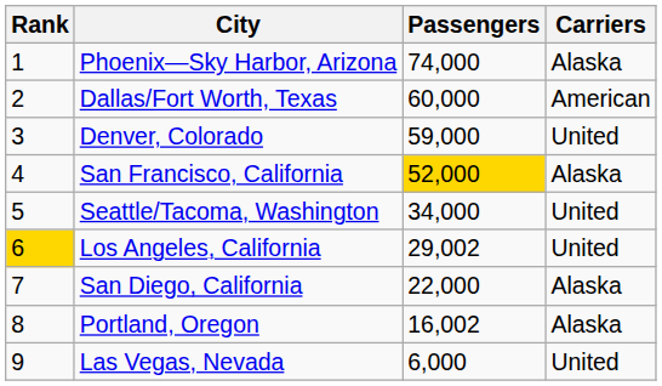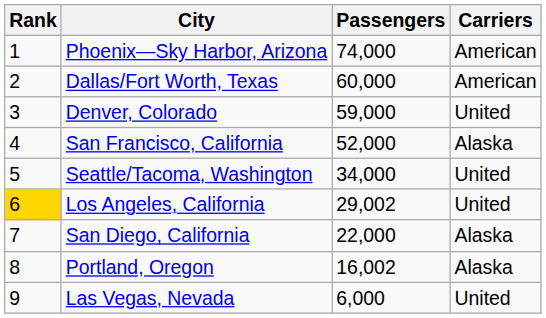 <table class="wikitable sortable" style="font-size: 95%">
 <tr>
 <th>Rank</th>
 <th>City</th>
 <th>Passengers</th>
 <th>Carriers</th>
 </tr>
 <tr>
 <td>1</td>
 <td><a href='#'>Phoenix—Sky Harbor, Arizona</a></td>
 <td>74,000</td>
-<td>Alaska</td>
+<td>American</td>
 </tr>
 <tr>
 <td>2</td>
 <td><a href='#'> Dallas/Fort Worth, Texas</a></td>
 <td>60,000</td>
 <td>American</td>
 </tr>
 <tr>
 <td>3</td>
 <td><a href='#'>Denver, Colorado</a></td>
 <td>59,000</td>
 <td>United</td>
 </tr>
 <tr>
 <td>4</td>
 <td><a href='#'>San Francisco, California</a></td>
-<td style="background: gold;">52,000</td>
+<td>52,000</td>
 <td>Alaska</td>
 </tr>
 <tr>
 <td>5</td>
 <td><a href='#'>Seattle/Tacoma, Washington</a></td>
 <td>34,000</td>
 <td>United</td>
 </tr>
 <tr>
 <td style="background: gold;">6</td>
 <td><a href='#'>Los Angeles, California</a></td>
 <td>29,002</td>
 <td>United</td>
 </tr>
 <tr>
 <td>7</td>
 <td><a href='#'>San Diego, California</a></td>
 <td>22,000</td>
 <td>Alaska</td>
 </tr>
 <tr>
 <td>8</td>
 <td><a href='#'>Portland, Oregon</a></td>
 <td>16,002</td>
 <td>Alaska</td>
 </tr>
 <tr>
 <td>9</td>
 <td><a href='#'>Las Vegas, Nevada</a></td>
 <td>6,000</td>
 <td>United</td>
 </tr>
 </table>
